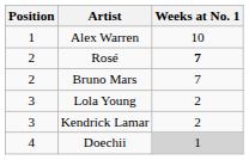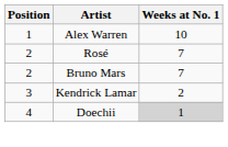 <table class="wikitable plainrowheaders" style="text-align:center;">
 <tr>
 <th scope="col">Position</th>
 <th scope="col">Artist</th>
 <th scope="col">Weeks at No. 1</th>
 </tr>
 <tr>
 <td>1</td>
 <td>Alex Warren</td>
 <td>10</td>
 </tr>
 <tr>
 <td>2</td>
 <td>Rosé</td>
-<td><strong>7</strong></td>
+<td>7</td>
 </tr>
 <tr>
 <td>2</td>
 <td>Bruno Mars</td>
 <td>7</td>
-</tr>
-<tr>
-<td>3</td>
-<td>Lola Young</td>
-<td>2</td>
 </tr>
 <tr>
 <td>3</td>
 <td>Kendrick Lamar</td>
 <td>2</td>
 </tr>
 <tr>
 <td>4</td>
 <td>Doechii</td>
 <td style="background: lightgrey;">1</td>
 </tr>
 </table>
